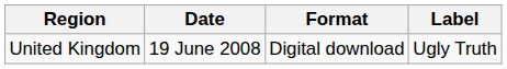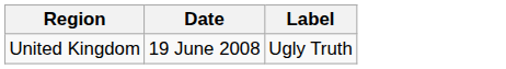 <table class=wikitable>
 <tr>
 <th scope="col">Region</th>
 <th scope="col">Date</th>
-<th scope="col">Format</th>
 <th scope="col">Label</th>
 </tr>
 <tr>
 <td>United Kingdom</td>
 <td>19 June 2008</td>
-<td>Digital download</td>
 <td>Ugly Truth</td>
 </tr>
 </table>
